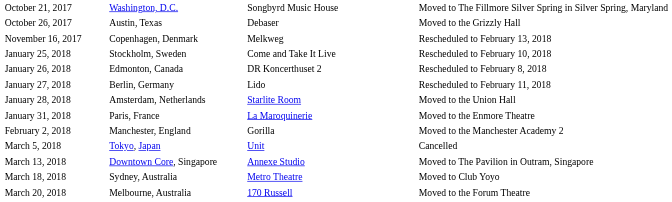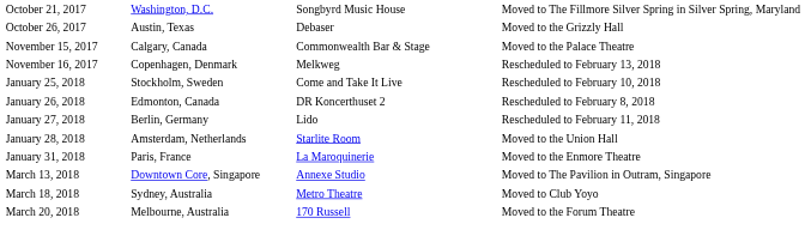 <table cellpadding="2" style="border:0 solid darkgrey; font-size:90%">
 <tr>
 <th style="width:150px;"></th>
 <th style="width:200px;"></th>
 <th style="width:250px;"></th>
 <th style="width:700px;"></th>
 </tr>
 <tr border="0">
 </tr>
 <tr>
 <td>October 21, 2017</td>
 <td><a href='#'>Washington, D.C.</a></td>
 <td>Songbyrd Music House</td>
 <td>Moved to The Fillmore Silver Spring in Silver Spring, Maryland</td>
 </tr>
 <tr>
 <td>October 26, 2017</td>
 <td>Austin, Texas</td>
 <td>Debaser</td>
 <td>Moved to the Grizzly Hall</td>
+</tr>
+<tr>
+<td>November 15, 2017</td>
+<td>Calgary, Canada</td>
+<td>Commonwealth Bar & Stage</td>
+<td>Moved to the Palace Theatre</td>
 </tr>
 <tr>
 <td>November 16, 2017</td>
 <td>Copenhagen, Denmark</td>
 <td>Melkweg</td>
 <td>Rescheduled to February 13, 2018</td>
 </tr>
 <tr>
 <td>January 25, 2018</td>
 <td>Stockholm, Sweden</td>
 <td>Come and Take It Live</td>
 <td>Rescheduled to February 10, 2018</td>
 </tr>
 <tr>
 <td>January 26, 2018</td>
 <td>Edmonton, Canada</td>
 <td>DR Koncerthuset 2</td>
 <td>Rescheduled to February 8, 2018</td>
 </tr>
 <tr>
 <td>January 27, 2018</td>
 <td>Berlin, Germany</td>
 <td>Lido</td>
 <td>Rescheduled to February 11, 2018</td>
 </tr>
 <tr>
 <td>January 28, 2018</td>
 <td>Amsterdam, Netherlands</td>
 <td><a href='#'>Starlite Room</a></td>
 <td>Moved to the Union Hall</td>
 </tr>
 <tr>
 <td>January 31, 2018</td>
 <td>Paris, France</td>
 <td><a href='#'>La Maroquinerie</a></td>
 <td>Moved to the Enmore Theatre</td>
 </tr>
 <tr>
-<td>February 2, 2018</td>
-<td>Manchester, England</td>
-<td>Gorilla</td>
-<td>Moved to the Manchester Academy 2</td>
-</tr>
-<tr>
-<td>March 5, 2018</td>
-<td><a href='#'>Tokyo</a>, <a href='#'>Japan</a></td>
-<td><a href='#'>Unit</a></td>
-<td>Cancelled</td>
-</tr>
-<tr>
 <td>March 13, 2018</td>
 <td><a href='#'>Downtown Core</a>, Singapore</td>
 <td><a href='#'>Annexe Studio</a></td>
 <td>Moved to The Pavilion in Outram, Singapore</td>
 </tr>
 <tr>
 <td>March 18, 2018</td>
 <td>Sydney, Australia</td>
 <td><a href='#'>Metro Theatre</a></td>
 <td>Moved to Club Yoyo</td>
 </tr>
 <tr>
 <td>March 20, 2018</td>
 <td>Melbourne, Australia</td>
 <td><a href='#'>170 Russell</a></td>
 <td>Moved to the Forum Theatre</td>
 </tr>
 <tr>
 </tr>
 </table>
